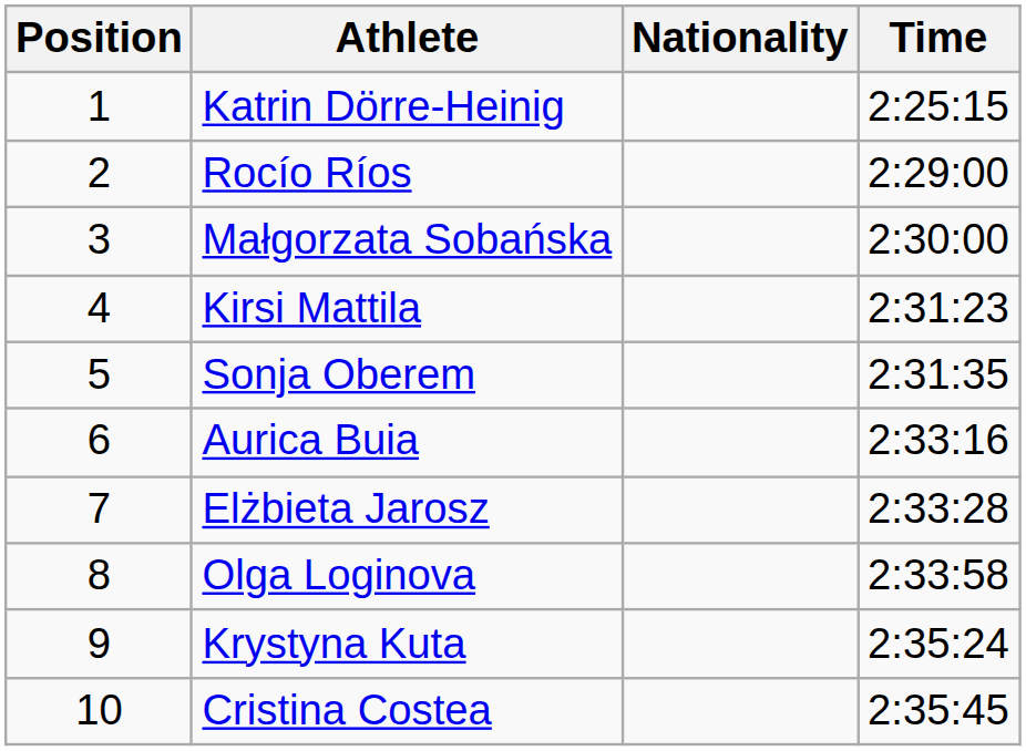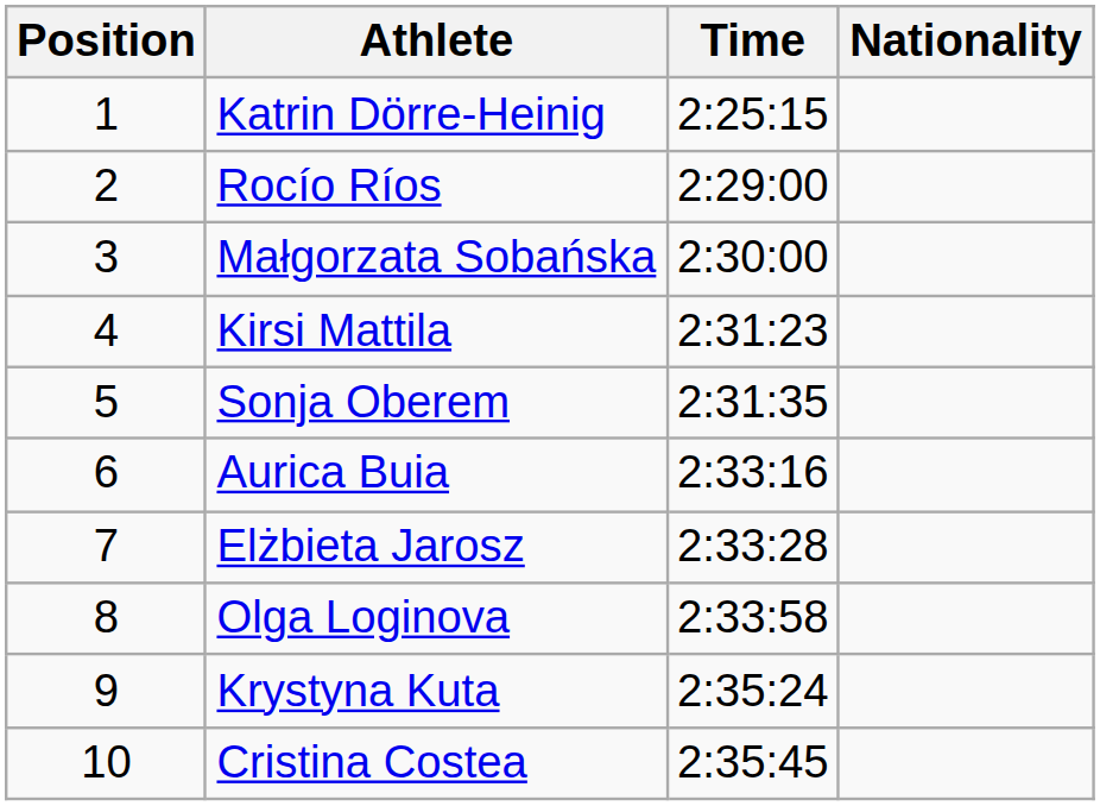 <table class="wikitable sortable">
 <tr>
 <th>Position</th>
 <th>Athlete</th>
+<th>Time</th>
 <th>Nationality</th>
-<th>Time</th>
 </tr>
 <tr>
 <td style="text-align:center">1</td>
 <td><a href='#'>Katrin Dörre-Heinig</a></td>
+<td>2:25:15</td>
 <td></td>
-<td>2:25:15</td>
 </tr>
 <tr>
 <td style="text-align:center">2</td>
 <td><a href='#'>Rocío Ríos</a></td>
+<td>2:29:00</td>
 <td></td>
-<td>2:29:00</td>
 </tr>
 <tr>
 <td style="text-align:center">3</td>
 <td><a href='#'>Małgorzata Sobańska</a></td>
+<td>2:30:00</td>
 <td></td>
-<td>2:30:00</td>
 </tr>
 <tr>
 <td style="text-align:center">4</td>
 <td><a href='#'>Kirsi Mattila</a></td>
+<td>2:31:23</td>
 <td></td>
-<td>2:31:23</td>
 </tr>
 <tr>
 <td style="text-align:center">5</td>
 <td><a href='#'>Sonja Oberem</a></td>
+<td>2:31:35</td>
 <td></td>
-<td>2:31:35</td>
 </tr>
 <tr>
 <td style="text-align:center">6</td>
 <td><a href='#'>Aurica Buia</a></td>
+<td>2:33:16</td>
 <td></td>
-<td>2:33:16</td>
 </tr>
 <tr>
 <td style="text-align:center">7</td>
 <td><a href='#'>Elżbieta Jarosz</a></td>
+<td>2:33:28</td>
 <td></td>
-<td>2:33:28</td>
 </tr>
 <tr>
 <td style="text-align:center">8</td>
 <td><a href='#'>Olga Loginova</a></td>
+<td>2:33:58</td>
 <td></td>
-<td>2:33:58</td>
 </tr>
 <tr>
 <td style="text-align:center">9</td>
 <td><a href='#'>Krystyna Kuta</a></td>
+<td>2:35:24</td>
 <td></td>
-<td>2:35:24</td>
 </tr>
 <tr>
 <td style="text-align:center">10</td>
 <td><a href='#'>Cristina Costea</a></td>
+<td>2:35:45</td>
 <td></td>
-<td>2:35:45</td>
 </tr>
 </table>
